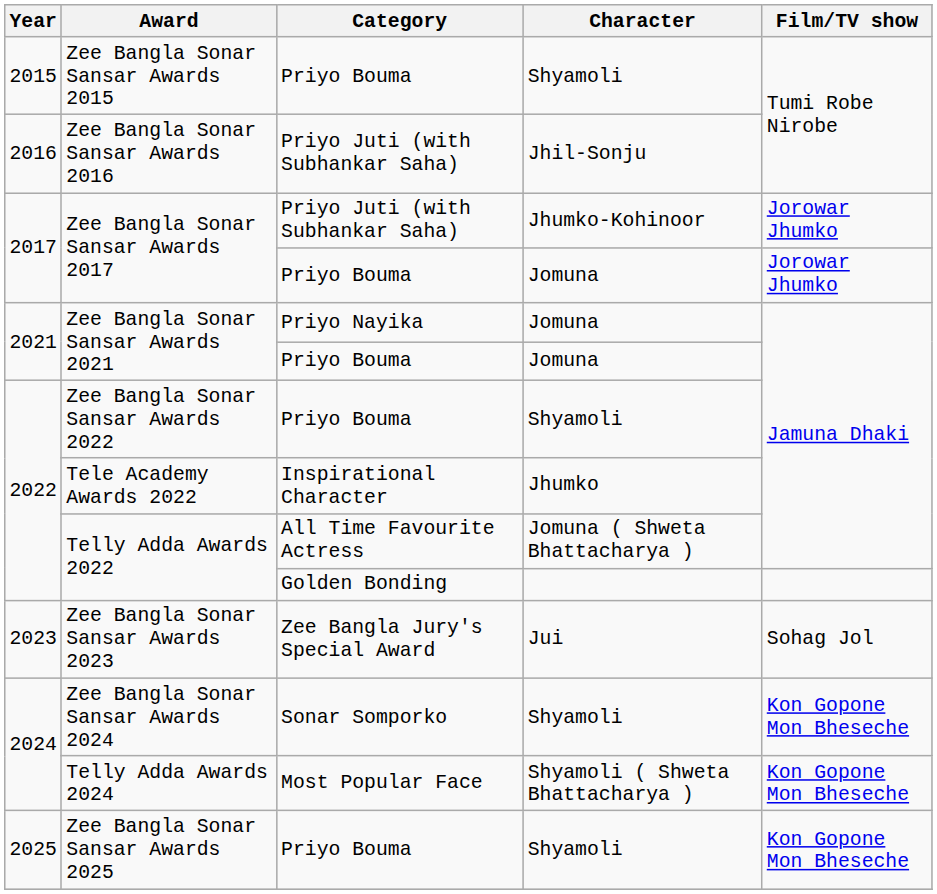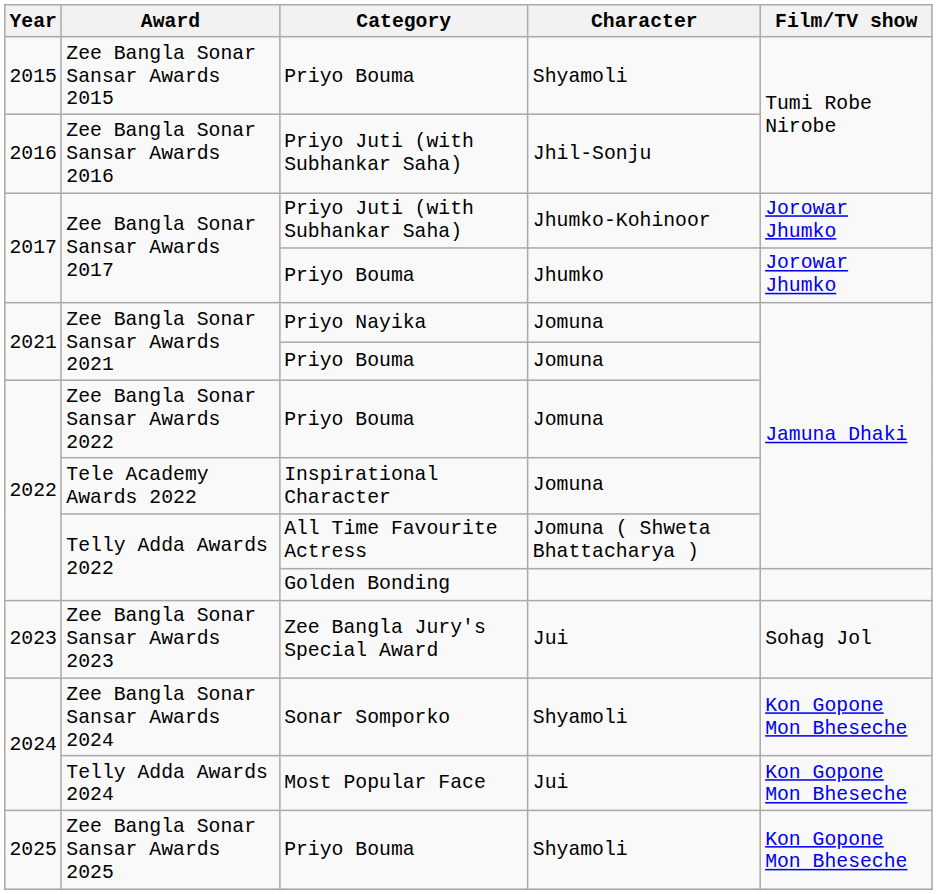 <table class="wikitable sortable">
 <tr>
 <th>Year</th>
 <th>Award</th>
 <th>Category</th>
 <th>Character</th>
 <th>Film/TV show</th>
 </tr>
 <tr>
 <td>2015</td>
 <td>Zee Bangla Sonar Sansar Awards 2015</td>
 <td>Priyo Bouma</td>
 <td>Shyamoli</td>
 <td rowspan="2">Tumi Robe Nirobe</td>
 </tr>
 <tr>
 <td>2016</td>
 <td>Zee Bangla Sonar Sansar Awards 2016</td>
 <td>Priyo Juti (with Subhankar Saha)</td>
 <td>Jhil-Sonju</td>
 </tr>
 <tr>
 <td rowspan="2">2017</td>
 <td rowspan="2">Zee Bangla Sonar Sansar Awards 2017</td>
 <td>Priyo Juti (with Subhankar Saha)</td>
 <td>Jhumko-Kohinoor</td>
 <td><a href='#'>Jorowar Jhumko</a></td>
 </tr>
 <tr>
 <td>Priyo Bouma</td>
-<td>Jomuna</td>
+<td>Jhumko</td>
 <td><a href='#'>Jorowar Jhumko</a></td>
 </tr>
 <tr>
 <td rowspan="2">2021</td>
 <td rowspan="2">Zee Bangla Sonar Sansar Awards 2021</td>
 <td>Priyo Nayika</td>
 <td>Jomuna</td>
 <td rowspan="5"><a href='#'>Jamuna Dhaki</a></td>
 </tr>
 <tr>
 <td>Priyo Bouma</td>
 <td>Jomuna</td>
 </tr>
 <tr>
 <td rowspan="4">2022</td>
 <td>Zee Bangla Sonar Sansar Awards 2022</td>
 <td>Priyo Bouma</td>
-<td>Shyamoli</td>
+<td>Jomuna</td>
 </tr>
 <tr>
 <td>Tele Academy Awards 2022</td>
 <td>Inspirational Character</td>
-<td>Jhumko</td>
+<td>Jomuna</td>
 </tr>
 <tr>
 <td rowspan="2">Telly Adda Awards 2022</td>
 <td>All Time Favourite Actress</td>
 <td>Jomuna ( Shweta Bhattacharya )</td>
 </tr>
 <tr>
 <td>Golden Bonding</td>
 <td></td>
 </tr>
 <tr>
 <td>2023</td>
 <td>Zee Bangla Sonar Sansar Awards 2023</td>
 <td>Zee Bangla Jury's Special Award</td>
 <td>Jui</td>
 <td>Sohag Jol</td>
 </tr>
 <tr>
 <td rowspan="2">2024</td>
 <td>Zee Bangla Sonar Sansar Awards 2024</td>
 <td>Sonar Somporko</td>
 <td>Shyamoli</td>
 <td><a href='#'>Kon Gopone Mon Bheseche</a></td>
 </tr>
 <tr>
 <td>Telly Adda Awards 2024</td>
 <td>Most Popular Face</td>
-<td>Shyamoli ( Shweta Bhattacharya )</td>
+<td>Jui</td>
 <td><a href='#'>Kon Gopone Mon Bheseche</a></td>
 </tr>
 <tr>
 <td>2025</td>
 <td>Zee Bangla Sonar Sansar Awards 2025</td>
 <td>Priyo Bouma</td>
 <td>Shyamoli</td>
 <td><a href='#'>Kon Gopone Mon Bheseche</a></td>
 </tr>
 <tr>
 </tr>
 </table>
